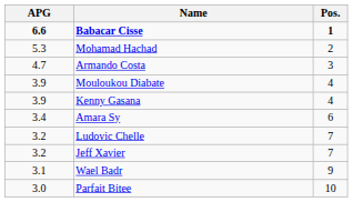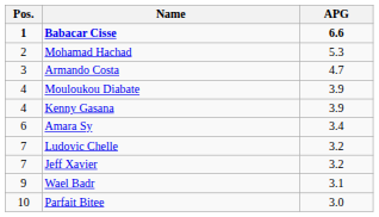 <table class=wikitable width="80%">
 <tr>
+<th width="10%">Pos.</th>
+<th width="70%">Name</th>
 <th width="20%">APG</th>
-<th width="70%">Name</th>
-<th width="10%">Pos.</th>
 </tr>
 <tr>
+<td align=center><strong>1</strong></td>
+<td> <strong><a href='#'>Babacar Cisse</a></strong></td>
 <td align=center><strong>6.6</strong></td>
-<td> <strong><a href='#'>Babacar Cisse</a></strong></td>
-<td align=center><strong>1</strong></td>
 </tr>
 <tr>
+<td align=center>2</td>
+<td> <a href='#'>Mohamad Hachad</a></td>
 <td align=center>5.3</td>
-<td> <a href='#'>Mohamad Hachad</a></td>
-<td align=center>2</td>
 </tr>
 <tr>
+<td align=center>3</td>
+<td> <a href='#'>Armando Costa</a></td>
 <td align=center>4.7</td>
-<td> <a href='#'>Armando Costa</a></td>
-<td align=center>3</td>
 </tr>
 <tr>
+<td align=center>4</td>
+<td> <a href='#'>Mouloukou Diabate</a></td>
 <td align=center>3.9</td>
-<td> <a href='#'>Mouloukou Diabate</a></td>
-<td align=center>4</td>
 </tr>
 <tr>
+<td align=center>4</td>
+<td> <a href='#'>Kenny Gasana</a></td>
 <td align=center>3.9</td>
-<td> <a href='#'>Kenny Gasana</a></td>
-<td align=center>4</td>
 </tr>
 <tr>
+<td align=center>6</td>
+<td> <a href='#'>Amara Sy</a></td>
 <td align=center>3.4</td>
-<td> <a href='#'>Amara Sy</a></td>
-<td align=center>6</td>
 </tr>
 <tr>
+<td align=center>7</td>
+<td> <a href='#'>Ludovic Chelle</a></td>
 <td align=center>3.2</td>
-<td> <a href='#'>Ludovic Chelle</a></td>
-<td align=center>7</td>
 </tr>
 <tr>
+<td align=center>7</td>
+<td> <a href='#'>Jeff Xavier</a></td>
 <td align=center>3.2</td>
-<td> <a href='#'>Jeff Xavier</a></td>
-<td align=center>7</td>
 </tr>
 <tr>
+<td align=center>9</td>
+<td> <a href='#'>Wael Badr</a></td>
 <td align=center>3.1</td>
-<td> <a href='#'>Wael Badr</a></td>
-<td align=center>9</td>
 </tr>
 <tr>
+<td align=center>10</td>
+<td> <a href='#'>Parfait Bitee</a></td>
 <td align=center>3.0</td>
-<td> <a href='#'>Parfait Bitee</a></td>
-<td align=center>10</td>
 </tr>
 </table>
